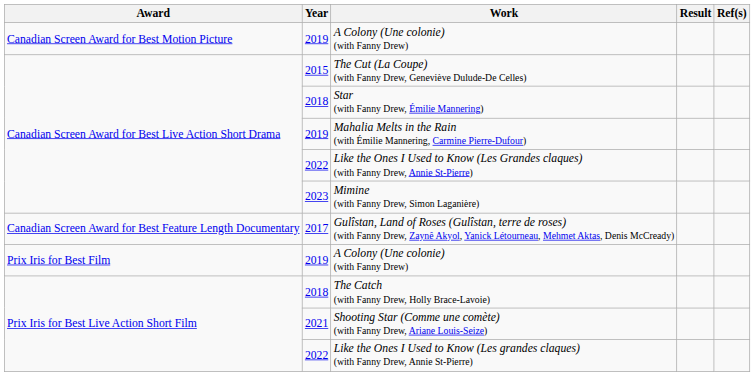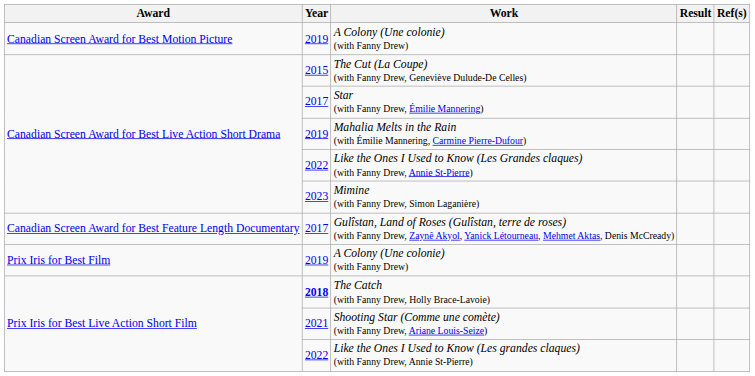 <table class="wikitable plainrowheaders sortable">
 <tr>
 <th>Award</th>
 <th>Year</th>
 <th>Work</th>
 <th>Result</th>
 <th>Ref(s)</th>
 </tr>
 <tr>
 <td><a href='#'>Canadian Screen Award for Best Motion Picture</a></td>
 <td><a href='#'>2019</a></td>
 <td><em>A Colony (Une colonie)</em><br><small>(with Fanny Drew)</small></td>
 <td></td>
 <td></td>
 </tr>
 <tr>
 <td rowspan=5><a href='#'>Canadian Screen Award for Best Live Action Short Drama</a></td>
 <td><a href='#'>2015</a></td>
 <td><em>The Cut (La Coupe)</em><br><small>(with Fanny Drew, Geneviève Dulude-De Celles)</small></td>
 <td></td>
 <td></td>
 </tr>
 <tr>
-<td><a href='#'>2018</a></td>
+<td><a href='#'>2017</a></td>
 <td><em>Star</em><br><small>(with Fanny Drew, <a href='#'>Émilie Mannering</a>)</small></td>
 <td></td>
 <td></td>
 </tr>
 <tr>
 <td><a href='#'>2019</a></td>
 <td><em>Mahalia Melts in the Rain</em><br><small>(with Émilie Mannering, <a href='#'>Carmine Pierre-Dufour</a>)</small></td>
 <td></td>
 <td></td>
 </tr>
 <tr>
 <td><a href='#'>2022</a></td>
 <td><em>Like the Ones I Used to Know (Les Grandes claques)</em><br><small>(with Fanny Drew, <a href='#'>Annie St-Pierre</a>)</small></td>
 <td></td>
 <td></td>
 </tr>
 <tr>
 <td><a href='#'>2023</a></td>
 <td><em>Mimine</em><br><small>(with Fanny Drew, Simon Laganière)</small></td>
 <td></td>
 <td></td>
 </tr>
 <tr>
 <td><a href='#'>Canadian Screen Award for Best Feature Length Documentary</a></td>
 <td><a href='#'>2017</a></td>
 <td><em>Gulîstan, Land of Roses (Gulîstan, terre de roses)</em><br><small>(with Fanny Drew, <a href='#'>Zaynê Akyol</a>, <a href='#'>Yanick Létourneau</a>, <a href='#'>Mehmet Aktas</a>, Denis McCready)</small></td>
 <td></td>
 <td></td>
 </tr>
 <tr>
 <td><a href='#'>Prix Iris for Best Film</a></td>
 <td><a href='#'>2019</a></td>
 <td><em>A Colony (Une colonie)</em><br><small>(with Fanny Drew)</small></td>
 <td></td>
 <td></td>
 </tr>
 <tr>
 <td rowspan=3><a href='#'>Prix Iris for Best Live Action Short Film</a></td>
-<td><a href='#'>2018</a></td>
+<td><strong><a href='#'>2018</a></strong></td>
 <td><em>The Catch</em><br><small>(with Fanny Drew, Holly Brace-Lavoie)</small></td>
 <td></td>
 <td></td>
 </tr>
 <tr>
 <td><a href='#'>2021</a></td>
 <td><em>Shooting Star (Comme une comète)</em><br><small>(with Fanny Drew, <a href='#'>Ariane Louis-Seize</a>)</small></td>
 <td></td>
 <td></td>
 </tr>
 <tr>
 <td><a href='#'>2022</a></td>
 <td><em>Like the Ones I Used to Know (Les grandes claques)</em><br><small>(with Fanny Drew, Annie St-Pierre)</small></td>
 <td></td>
 <td></td>
 </tr>
 </table>
